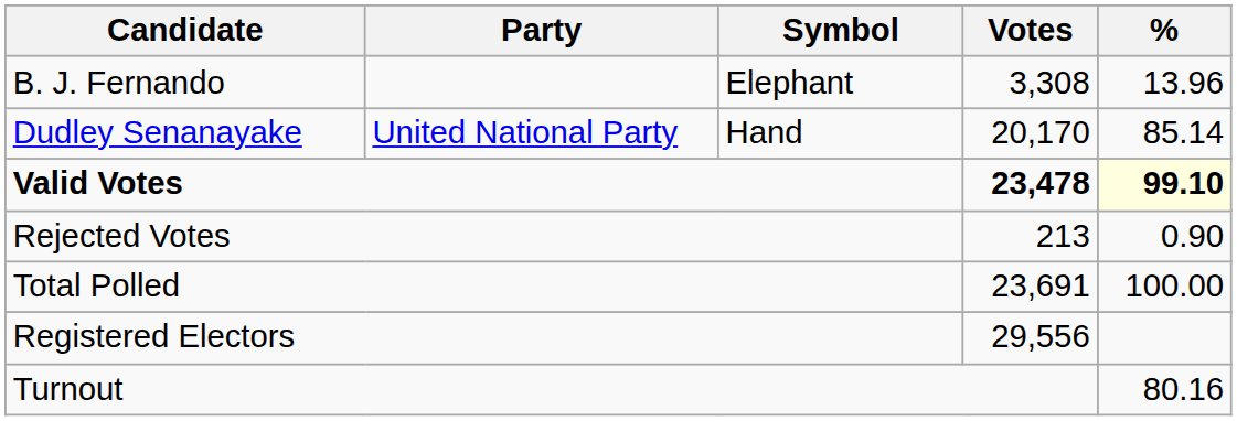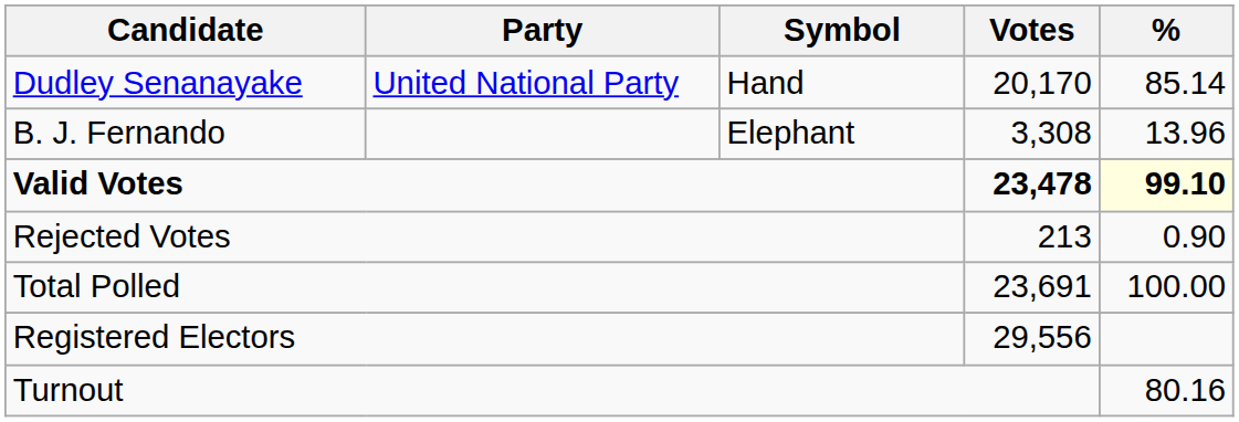 <table class="wikitable" border="1" style="text-align:right;">
 <tr>
 <th align=left width="180">Candidate</th>
 <th align=left width="180">Party</th>
 <th align=left width="120">Symbol</th>
 <th align=left width="60">Votes</th>
 <th align=left width="60">%</th>
 </tr>
 <tr>
+<td align=left><a href='#'>Dudley Senanayake</a></td>
+<td align=left><a href='#'>United National Party</a></td>
+<td align=left>Hand</td>
+<td>20,170</td>
+<td>85.14</td>
+</tr>
+<tr>
 <td align=left>B. J. Fernando</td>
 <td align=left></td>
 <td align=left>Elephant</td>
 <td>3,308</td>
 <td>13.96</td>
-</tr>
-<tr>
-<td align=left><a href='#'>Dudley Senanayake</a></td>
-<td align=left><a href='#'>United National Party</a></td>
-<td align=left>Hand</td>
-<td>20,170</td>
-<td>85.14</td>
 </tr>
 <tr>
 <td align=left colspan=3><strong>Valid Votes</strong></td>
 <td><strong>23,478</strong></td>
 <td style="background: lightyellow;"><strong>99.10</strong></td>
 </tr>
 <tr>
 <td align=left colspan=3>Rejected Votes</td>
 <td>213</td>
 <td>0.90</td>
 </tr>
 <tr>
 <td align=left colspan=3>Total Polled</td>
 <td>23,691</td>
 <td>100.00</td>
 </tr>
 <tr>
 <td align=left colspan=3>Registered Electors</td>
 <td>29,556</td>
 <td></td>
 </tr>
 <tr>
 <td align=left colspan=4>Turnout</td>
 <td>80.16</td>
 </tr>
 </table>
